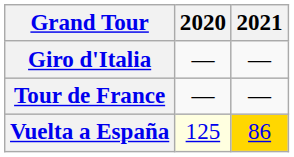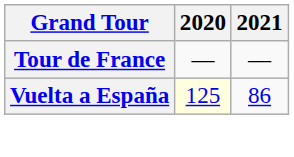 <table class="wikitable plainrowheaders">
 <tr>
 <th scope="col"><a href='#'>Grand Tour</a></th>
 <th scope="col">2020</th>
 <th scope="col">2021</th>
-</tr>
-<tr style="text-align:center;">
-<th scope="row"> <a href='#'>Giro d'Italia</a></th>
-<td>—</td>
-<td>—</td>
 </tr>
 <tr style="text-align:center;">
 <th scope="row"> <a href='#'>Tour de France</a></th>
 <td>—</td>
 <td>—</td>
 </tr>
 <tr style="text-align:center;">
 <th scope="row"> <a href='#'>Vuelta a España</a></th>
 <td style="background: lightyellow;"><a href='#'>125</a></td>
-<td style="background: gold;"><a href='#'>86</a></td>
+<td><a href='#'>86</a></td>
 </tr>
 </table>
